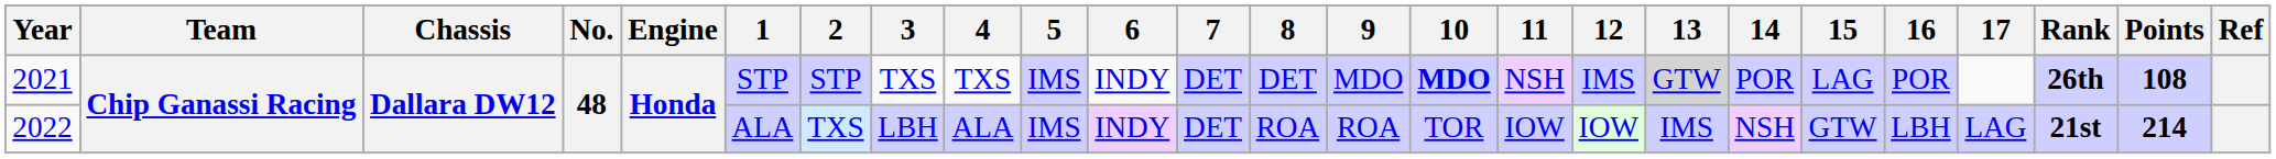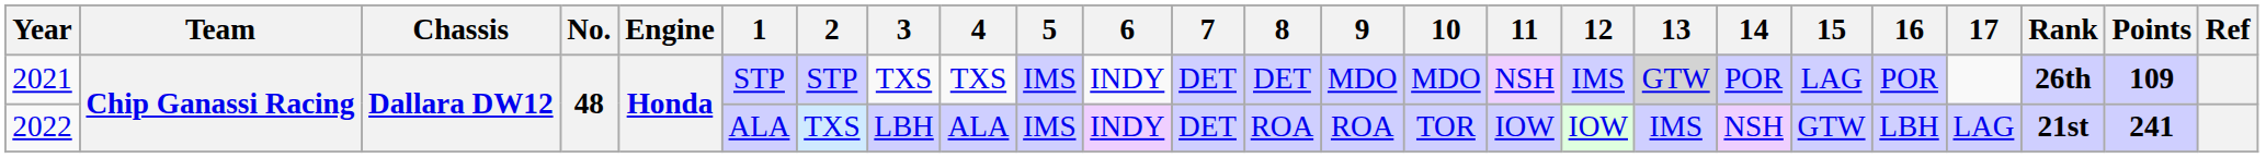 <table class="wikitable" style="text-align:center; font-size:90%">
 <tr>
 <th>Year</th>
 <th>Team</th>
 <th>Chassis</th>
 <th>No.</th>
 <th>Engine</th>
 <th>1</th>
 <th>2</th>
 <th>3</th>
 <th>4</th>
 <th>5</th>
 <th>6</th>
 <th>7</th>
 <th>8</th>
 <th>9</th>
 <th>10</th>
 <th>11</th>
 <th>12</th>
 <th>13</th>
 <th>14</th>
 <th>15</th>
 <th>16</th>
 <th>17</th>
 <th>Rank</th>
 <th>Points</th>
 <th>Ref</th>
 </tr>
 <tr>
 <td><a href='#'>2021</a></td>
 <th rowspan=2><a href='#'>Chip Ganassi Racing</a></th>
 <th rowspan=2><a href='#'>Dallara DW12</a></th>
 <th rowspan=2>48</th>
 <th rowspan=2><a href='#'>Honda</a></th>
 <td style="background:#CFCFFF;"><a href='#'>STP</a><br></td>
 <td style="background:#CFCFFF;"><a href='#'>STP</a><br></td>
 <td><a href='#'>TXS</a></td>
 <td><a href='#'>TXS</a></td>
 <td style="background:#CFCFFF;"><a href='#'>IMS</a><br></td>
 <td><a href='#'>INDY</a></td>
 <td style="background:#CFCFFF;"><a href='#'>DET</a><br></td>
 <td style="background:#CFCFFF;"><a href='#'>DET</a><br></td>
 <td style="background:#CFCFFF;"><a href='#'>MDO</a><br></td>
-<td style="background:#CFCFFF;"><strong><a href='#'>MDO</a><br></strong></td>
+<td style="background:#CFCFFF;"><a href='#'>MDO</a><br></td>
 <td style="background:#EFCFFF;"><a href='#'>NSH</a><br></td>
 <td style="background:#CFCFFF;"><a href='#'>IMS</a><br></td>
 <td style="background: lightgrey;"><a href='#'>GTW</a></td>
 <td style="background:#CFCFFF;"><a href='#'>POR</a><br></td>
 <td style="background:#CFCFFF;"><a href='#'>LAG</a><br></td>
 <td style="background:#CFCFFF;"><a href='#'>POR</a><br></td>
 <td></td>
 <th style="background:#CFCFFF;">26th</th>
-<th style="background:#CFCFFF;">108</th>
+<th style="background:#CFCFFF;">109</th>
 <th></th>
 </tr>
 <tr>
 <td><a href='#'>2022</a></td>
 <td style="background:#CFCFFF;"><a href='#'>ALA</a><br></td>
 <td style="background:#CFEAFF;"><a href='#'>TXS</a><br></td>
 <td style="background:#CFCFFF;"><a href='#'>LBH</a><br></td>
 <td style="background:#CFCFFF;"><a href='#'>ALA</a><br></td>
 <td style="background:#CFCFFF;"><a href='#'>IMS</a><br></td>
 <td style="background:#EFCFFF;"><a href='#'>INDY</a><br></td>
 <td style="background:#CFCFFF;"><a href='#'>DET</a><br></td>
 <td style="background:#CFCFFF;"><a href='#'>ROA</a><br></td>
 <td style="background:#CFCFFF;"><a href='#'>ROA</a><br></td>
 <td style="background:#CFCFFF;"><a href='#'>TOR</a><br></td>
 <td style="background:#CFCFFF;"><a href='#'>IOW</a><br></td>
 <td style="background:#DFFFDF;"><a href='#'>IOW</a><br></td>
 <td style="background:#CFCFFF;"><a href='#'>IMS</a><br></td>
 <td style="background:#EFCFFF;"><a href='#'>NSH</a><br></td>
 <td style="background:#CFCFFF;"><a href='#'>GTW</a><br></td>
 <td style="background:#CFCFFF;"><a href='#'>LBH</a><br></td>
 <td style="background:#CFCFFF;"><a href='#'>LAG</a><br></td>
 <th style="background:#CFCFFF;">21st</th>
-<th style="background:#CFCFFF;">214</th>
+<th style="background:#CFCFFF;">241</th>
 <th></th>
 </tr>
 </table>
